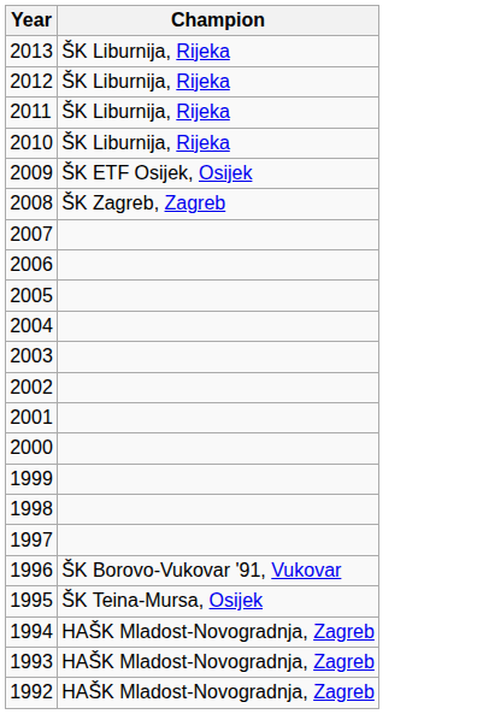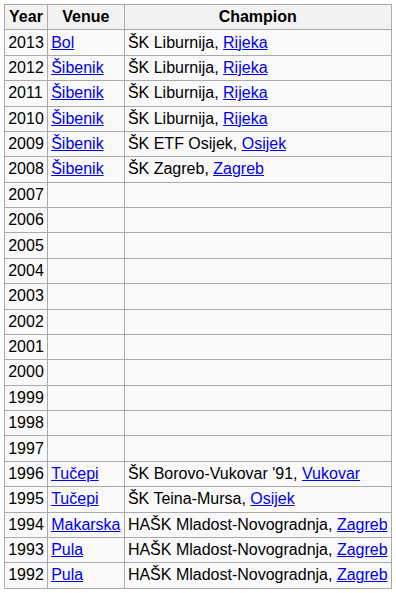 <table class="wikitable">
 <tr>
 <th>Year</th>
+<th>Venue</th>
 <th>Champion</th>
 </tr>
 <tr>
 <td>2013</td>
+<td><a href='#'>Bol</a></td>
 <td>ŠK Liburnija, <a href='#'>Rijeka</a></td>
 </tr>
 <tr>
 <td>2012</td>
+<td><a href='#'>Šibenik</a></td>
 <td>ŠK Liburnija, <a href='#'>Rijeka</a></td>
 </tr>
 <tr>
 <td>2011</td>
+<td><a href='#'>Šibenik</a></td>
 <td>ŠK Liburnija, <a href='#'>Rijeka</a></td>
 </tr>
 <tr>
 <td>2010</td>
+<td><a href='#'>Šibenik</a></td>
 <td>ŠK Liburnija, <a href='#'>Rijeka</a></td>
 </tr>
 <tr>
 <td>2009</td>
+<td><a href='#'>Šibenik</a></td>
 <td>ŠK ETF Osijek, <a href='#'>Osijek</a></td>
 </tr>
 <tr>
 <td>2008</td>
+<td><a href='#'>Šibenik</a></td>
 <td>ŠK Zagreb, <a href='#'>Zagreb</a></td>
 </tr>
 <tr>
 <td>2007</td>
 <td></td>
+<td></td>
 </tr>
 <tr>
 <td>2006</td>
+<td></td>
 <td></td>
 </tr>
 <tr>
 <td>2005</td>
 <td></td>
+<td></td>
 </tr>
 <tr>
 <td>2004</td>
+<td></td>
 <td></td>
 </tr>
 <tr>
 <td>2003</td>
 <td></td>
+<td></td>
 </tr>
 <tr>
 <td>2002</td>
+<td></td>
 <td></td>
 </tr>
 <tr>
 <td>2001</td>
 <td></td>
+<td></td>
 </tr>
 <tr>
 <td>2000</td>
+<td></td>
 <td></td>
 </tr>
 <tr>
 <td>1999</td>
 <td></td>
+<td></td>
 </tr>
 <tr>
 <td>1998</td>
+<td></td>
 <td></td>
 </tr>
 <tr>
 <td>1997</td>
 <td></td>
+<td></td>
 </tr>
 <tr>
 <td>1996</td>
+<td><a href='#'>Tučepi</a></td>
 <td>ŠK Borovo-Vukovar '91, <a href='#'>Vukovar</a></td>
 </tr>
 <tr>
 <td>1995</td>
+<td><a href='#'>Tučepi</a></td>
 <td>ŠK Teina-Mursa, <a href='#'>Osijek</a></td>
 </tr>
 <tr>
 <td>1994</td>
+<td><a href='#'>Makarska</a></td>
 <td>HAŠK Mladost-Novogradnja, <a href='#'>Zagreb</a></td>
 </tr>
 <tr>
 <td>1993</td>
+<td><a href='#'>Pula</a></td>
 <td>HAŠK Mladost-Novogradnja, <a href='#'>Zagreb</a></td>
 </tr>
 <tr>
 <td>1992</td>
+<td><a href='#'>Pula</a></td>
 <td>HAŠK Mladost-Novogradnja, <a href='#'>Zagreb</a></td>
 </tr>
 </table>
